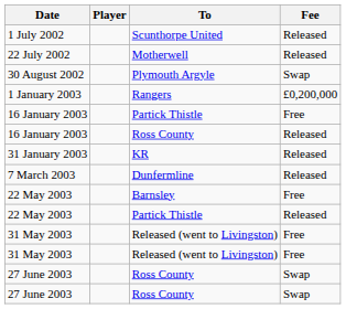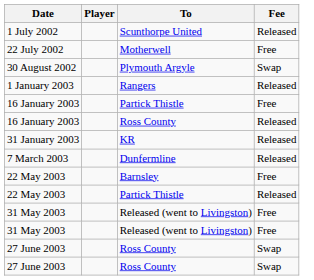 <table class="wikitable sortable" style="font-size:95%">
 <tr>
 <th>Date</th>
 <th>Player</th>
 <th>To</th>
 <th>Fee</th>
 </tr>
 <tr>
 <td>1 July 2002</td>
 <td> </td>
 <td><a href='#'>Scunthorpe United</a></td>
 <td>Released</td>
 </tr>
 <tr>
 <td>22 July 2002</td>
 <td> </td>
 <td><a href='#'>Motherwell</a></td>
-<td>Released</td>
+<td>Free</td>
 </tr>
 <tr>
 <td>30 August 2002</td>
 <td> </td>
 <td><a href='#'>Plymouth Argyle</a></td>
 <td>Swap</td>
 </tr>
 <tr>
 <td>1 January 2003</td>
 <td> </td>
 <td><a href='#'>Rangers</a></td>
-<td>£0,200,000</td>
+<td>Released</td>
 </tr>
 <tr>
 <td>16 January 2003</td>
 <td> </td>
 <td><a href='#'>Partick Thistle</a></td>
 <td>Free</td>
 </tr>
 <tr>
 <td>16 January 2003</td>
 <td> </td>
 <td><a href='#'>Ross County</a></td>
 <td>Released</td>
 </tr>
 <tr>
 <td>31 January 2003</td>
 <td> </td>
 <td><a href='#'>KR</a></td>
 <td>Released</td>
 </tr>
 <tr>
 <td>7 March 2003</td>
 <td> </td>
 <td><a href='#'>Dunfermline</a></td>
 <td>Released</td>
 </tr>
 <tr>
 <td>22 May 2003</td>
 <td> </td>
 <td><a href='#'>Barnsley</a></td>
 <td>Free</td>
 </tr>
 <tr>
 <td>22 May 2003</td>
 <td> </td>
 <td><a href='#'>Partick Thistle</a></td>
 <td>Released</td>
 </tr>
 <tr>
 <td>31 May 2003</td>
 <td> </td>
 <td>Released (went to <a href='#'>Livingston</a>)</td>
 <td>Free</td>
 </tr>
 <tr>
 <td>31 May 2003</td>
 <td> </td>
 <td>Released (went to <a href='#'>Livingston</a>)</td>
 <td>Free</td>
 </tr>
 <tr>
 <td>27 June 2003</td>
 <td> </td>
 <td><a href='#'>Ross County</a></td>
 <td>Swap</td>
 </tr>
 <tr>
 <td>27 June 2003</td>
 <td> </td>
 <td><a href='#'>Ross County</a></td>
 <td>Swap</td>
 </tr>
 </table>
